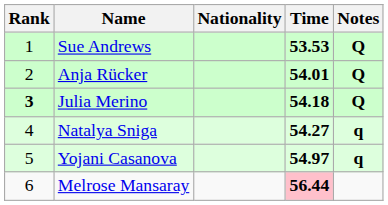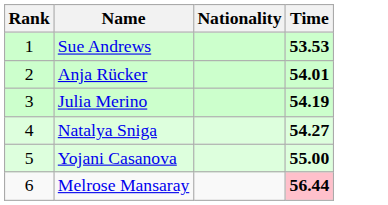 <table class="wikitable sortable" style="text-align:center">
 <tr>
 <th>Rank</th>
 <th>Name</th>
 <th>Nationality</th>
 <th>Time</th>
-<th>Notes</th>
 </tr>
 <tr bgcolor=ccffcc>
 <td>1</td>
 <td align=left><a href='#'>Sue Andrews</a></td>
 <td align=left></td>
 <td><strong>53.53</strong></td>
-<td><strong>Q</strong></td>
 </tr>
 <tr bgcolor=ccffcc>
 <td>2</td>
 <td align=left><a href='#'>Anja Rücker</a></td>
 <td align=left></td>
 <td><strong>54.01</strong></td>
-<td><strong>Q</strong></td>
 </tr>
 <tr bgcolor=ccffcc>
-<td><strong>3</strong></td>
+<td>3</td>
 <td align=left><a href='#'>Julia Merino</a></td>
 <td align=left></td>
-<td><strong>54.18</strong></td>
-<td><strong>Q</strong></td>
+<td><strong>54.19</strong></td>
 </tr>
 <tr bgcolor=ddffdd>
 <td>4</td>
 <td align=left><a href='#'>Natalya Sniga</a></td>
 <td align=left></td>
 <td><strong>54.27</strong></td>
-<td><strong>q</strong></td>
 </tr>
 <tr bgcolor=ddffdd>
 <td>5</td>
 <td align=left><a href='#'>Yojani Casanova</a></td>
 <td align=left></td>
-<td><strong>54.97</strong></td>
-<td><strong>q</strong></td>
+<td><strong>55.00</strong></td>
 </tr>
 <tr>
 <td>6</td>
 <td align=left><a href='#'>Melrose Mansaray</a></td>
 <td align=left></td>
 <td style="background: pink;"><strong>56.44</strong></td>
-<td></td>
 </tr>
 </table>
